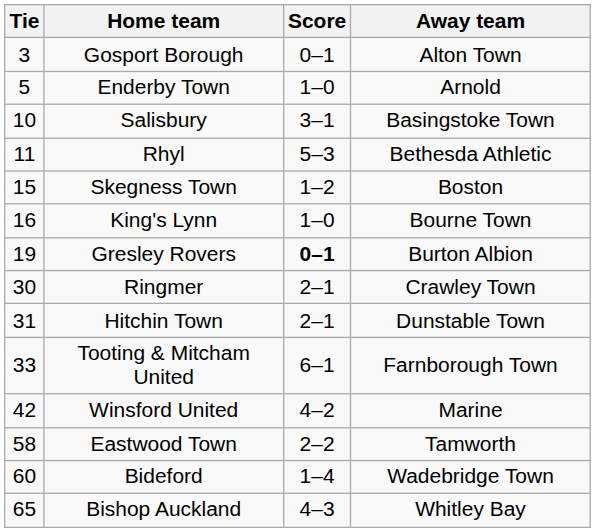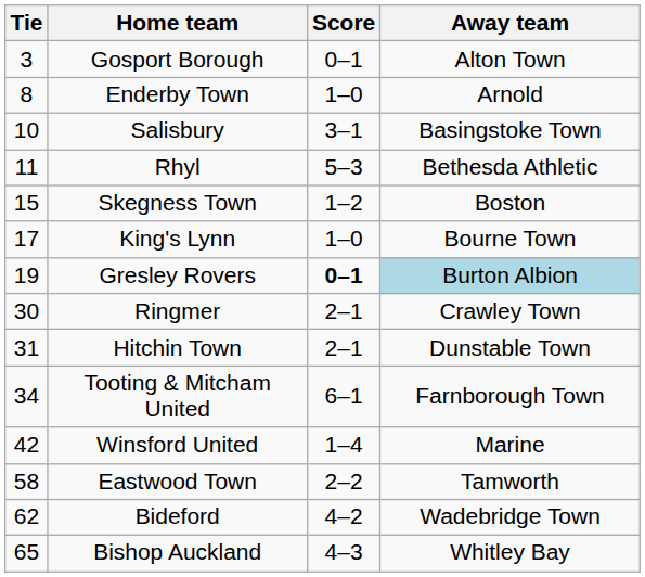 <table class="wikitable" style="text-align:center;">
 <tr>
 <th width=20>Tie</th>
 <th width=175>Home team</th>
 <th width=20>Score</th>
 <th width=175>Away team</th>
 </tr>
 <tr>
 <td>3</td>
 <td>Gosport Borough</td>
 <td>0–1</td>
 <td>Alton Town</td>
 </tr>
 <tr>
-<td>5</td>
+<td>8</td>
 <td>Enderby Town</td>
 <td>1–0</td>
 <td>Arnold</td>
 </tr>
 <tr>
 <td>10</td>
 <td>Salisbury</td>
 <td>3–1</td>
 <td>Basingstoke Town</td>
 </tr>
 <tr>
 <td>11</td>
 <td>Rhyl</td>
 <td>5–3</td>
 <td>Bethesda Athletic</td>
 </tr>
 <tr>
 <td>15</td>
 <td>Skegness Town</td>
 <td>1–2</td>
 <td>Boston</td>
 </tr>
 <tr>
-<td>16</td>
+<td>17</td>
 <td>King's Lynn</td>
 <td>1–0</td>
 <td>Bourne Town</td>
 </tr>
 <tr>
 <td>19</td>
 <td>Gresley Rovers</td>
 <td><strong>0–1</strong></td>
-<td>Burton Albion</td>
+<td style="background: lightblue;">Burton Albion</td>
 </tr>
 <tr>
 <td>30</td>
 <td>Ringmer</td>
 <td>2–1</td>
 <td>Crawley Town</td>
 </tr>
 <tr>
 <td>31</td>
 <td>Hitchin Town</td>
 <td>2–1</td>
 <td>Dunstable Town</td>
 </tr>
 <tr>
-<td>33</td>
+<td>34</td>
 <td>Tooting & Mitcham United</td>
 <td>6–1</td>
 <td>Farnborough Town</td>
 </tr>
 <tr>
 <td>42</td>
 <td>Winsford United</td>
-<td>4–2</td>
+<td>1–4</td>
 <td>Marine</td>
 </tr>
 <tr>
 <td>58</td>
 <td>Eastwood Town</td>
 <td>2–2</td>
 <td>Tamworth</td>
 </tr>
 <tr>
-<td>60</td>
+<td>62</td>
 <td>Bideford</td>
-<td>1–4</td>
+<td>4–2</td>
 <td>Wadebridge Town</td>
 </tr>
 <tr>
 <td>65</td>
 <td>Bishop Auckland</td>
 <td>4–3</td>
 <td>Whitley Bay</td>
 </tr>
 </table>
